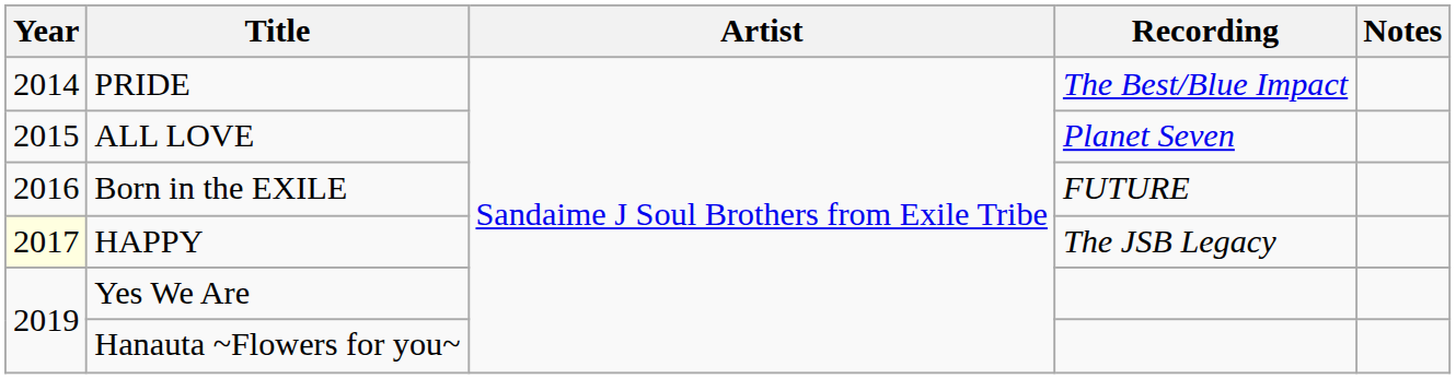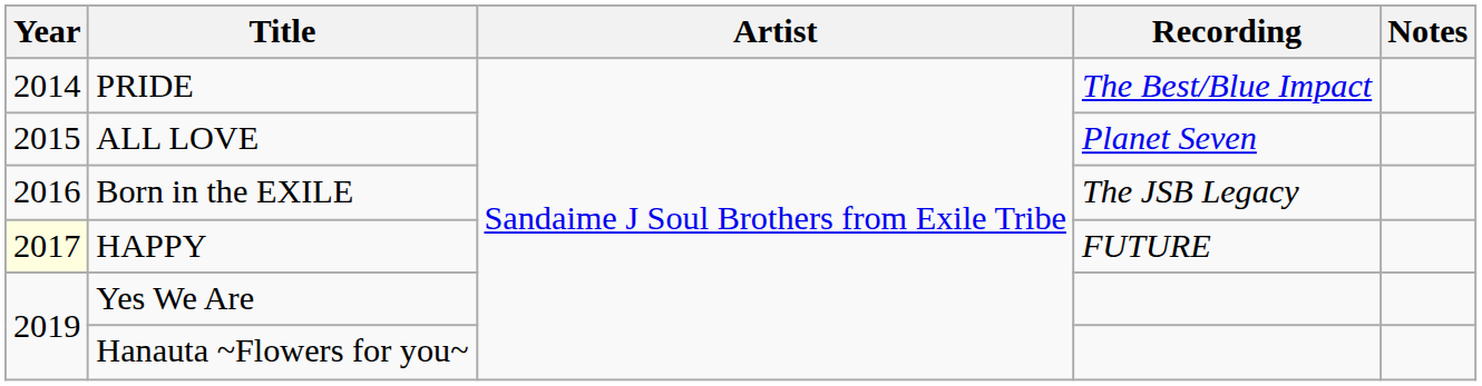 <table class="wikitable">
 <tr>
 <th>Year</th>
 <th>Title</th>
 <th>Artist</th>
 <th>Recording</th>
 <th>Notes</th>
 </tr>
 <tr>
 <td>2014</td>
 <td>PRIDE</td>
 <td rowspan="6"><a href='#'>Sandaime J Soul Brothers from Exile Tribe</a></td>
 <td><em><a href='#'>The Best/Blue Impact</a></em></td>
 <td></td>
 </tr>
 <tr>
 <td>2015</td>
 <td>ALL LOVE</td>
 <td><em><a href='#'>Planet Seven</a></em></td>
 <td></td>
 </tr>
 <tr>
 <td>2016</td>
 <td>Born in the EXILE</td>
-<td><em>FUTURE</em></td>
+<td><em>The JSB Legacy</em></td>
 <td></td>
 </tr>
 <tr>
 <td style="background: lightyellow;">2017</td>
 <td>HAPPY</td>
-<td><em>The JSB Legacy</em></td>
+<td><em>FUTURE</em></td>
 <td></td>
 </tr>
 <tr>
 <td rowspan="2">2019</td>
 <td>Yes We Are</td>
 <td></td>
 <td></td>
 </tr>
 <tr>
 <td>Hanauta ~Flowers for you~</td>
 <td></td>
 <td></td>
 </tr>
 </table>
